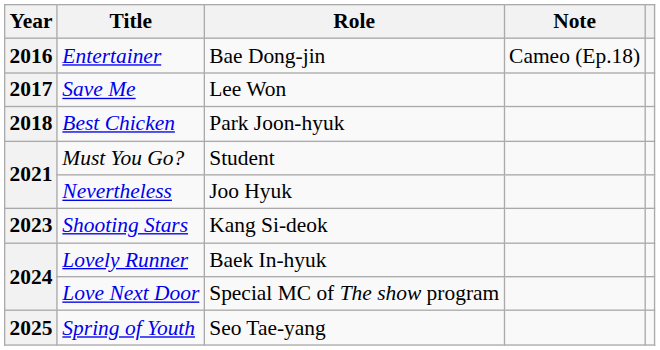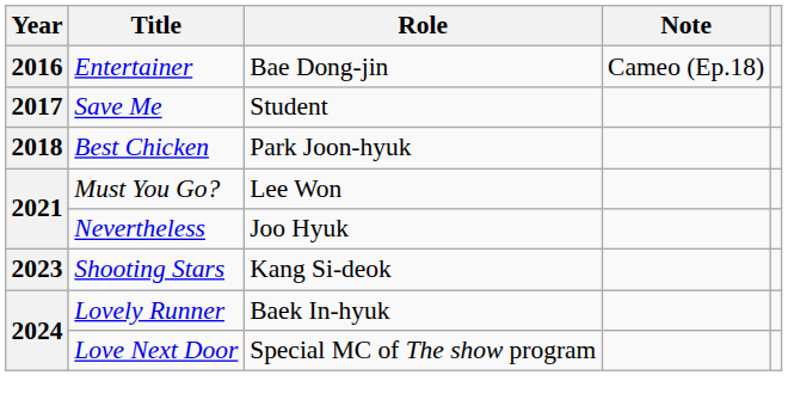 <table class="wikitable sortable plainrowheaders">
 <tr>
 <th>Year</th>
 <th>Title</th>
 <th>Role</th>
 <th>Note</th>
 <th class="unsortable"></th>
 </tr>
 <tr>
 <th scope="row">2016</th>
 <td><em><a href='#'>Entertainer</a></em></td>
 <td>Bae Dong-jin</td>
 <td>Cameo (Ep.18)</td>
 <td></td>
 </tr>
 <tr>
 <th scope="row">2017</th>
 <td><em><a href='#'>Save Me</a></em></td>
-<td>Lee Won</td>
+<td>Student</td>
 <td></td>
 <td></td>
 </tr>
 <tr>
 <th scope="row">2018</th>
 <td><em><a href='#'>Best Chicken</a></em></td>
 <td>Park Joon-hyuk</td>
 <td></td>
 <td></td>
 </tr>
 <tr>
 <th scope="row" rowspan=2>2021</th>
 <td><em>Must You Go?</em></td>
-<td>Student</td>
+<td>Lee Won</td>
 <td></td>
 <td></td>
 </tr>
 <tr>
 <td><em><a href='#'>Nevertheless</a></em></td>
 <td>Joo Hyuk</td>
 <td></td>
 <td></td>
 </tr>
 <tr>
 <th scope="row">2023</th>
 <td><em><a href='#'>Shooting Stars</a></em></td>
 <td>Kang Si-deok</td>
 <td></td>
 <td></td>
 </tr>
 <tr>
 <th rowspan="2" scope="row">2024</th>
 <td><em><a href='#'>Lovely Runner</a></em></td>
 <td>Baek In-hyuk</td>
 <td></td>
 <td></td>
 </tr>
 <tr>
 <td><em><a href='#'>Love Next Door</a></em></td>
 <td>Special MC of <em>The show</em> program</td>
 <td></td>
 <td></td>
 </tr>
-<tr>
-<th scope="row">2025</th>
-<td><em><a href='#'>Spring of Youth</a></em></td>
-<td>Seo Tae-yang</td>
-<td></td>
-<td></td>
-</tr>
 </table>
